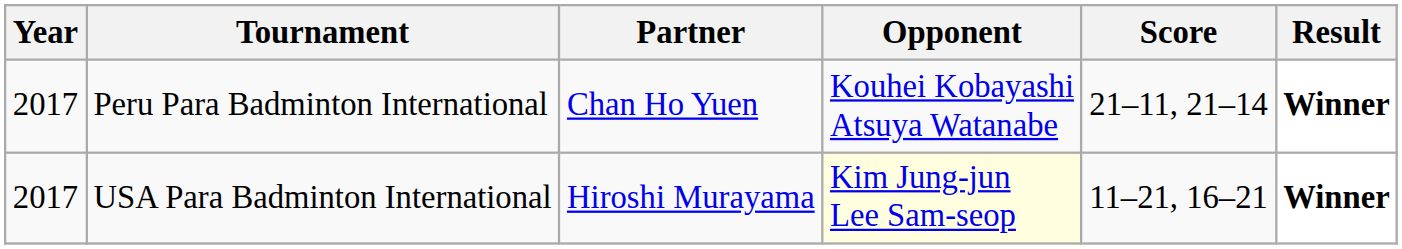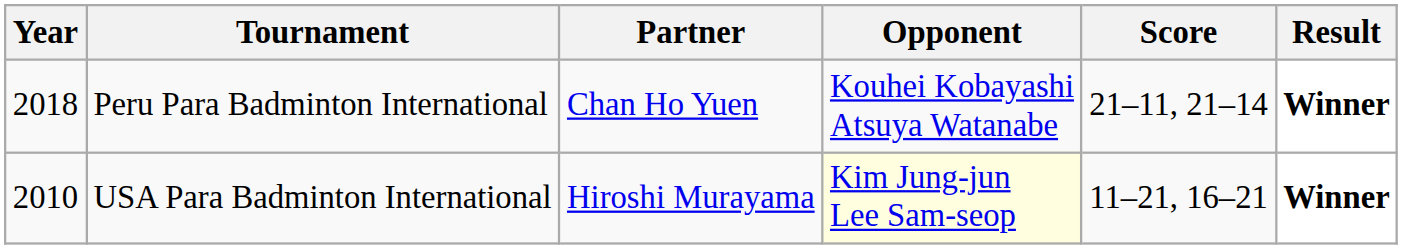 <table class="sortable wikitable" style="font-size: 90%;">
 <tr>
 <th>Year</th>
 <th>Tournament</th>
 <th>Partner</th>
 <th>Opponent</th>
 <th>Score</th>
 <th>Result</th>
 </tr>
 <tr>
-<td align="center">2017</td>
+<td align="center">2018</td>
 <td align="left">Peru Para Badminton International</td>
 <td> <a href='#'>Chan Ho Yuen</a></td>
 <td align="left"> <a href='#'>Kouhei Kobayashi</a><br> <a href='#'>Atsuya Watanabe</a></td>
 <td align="left">21–11, 21–14</td>
 <td style="text-align:left; background:white"> <strong>Winner</strong></td>
 </tr>
 <tr>
-<td align="center">2017</td>
+<td align="center">2010</td>
 <td align="left">USA Para Badminton International</td>
 <td> <a href='#'>Hiroshi Murayama</a></td>
 <td align="left" style="background: lightyellow;"> <a href='#'>Kim Jung-jun</a><br> <a href='#'>Lee Sam-seop</a></td>
 <td align="left">11–21, 16–21</td>
 <td style="text-align:left; background:white"> <strong>Winner</strong></td>
 </tr>
 </table>
